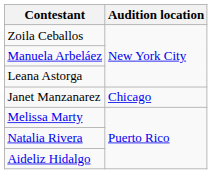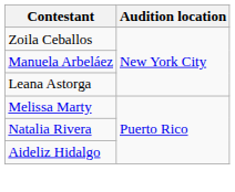 <table class="wikitable">
 <tr>
 <th>Contestant</th>
 <th>Audition location</th>
 </tr>
 <tr>
 <td>Zoila Ceballos</td>
 <td rowspan="3"><a href='#'>New York City</a></td>
 </tr>
 <tr>
 <td><a href='#'>Manuela Arbeláez</a></td>
 </tr>
 <tr>
 <td>Leana Astorga</td>
 </tr>
 <tr>
-<td>Janet Manzanarez</td>
-<td><a href='#'>Chicago</a></td>
-</tr>
-<tr>
 <td><a href='#'>Melissa Marty</a></td>
 <td rowspan="3"><a href='#'>Puerto Rico</a></td>
 </tr>
 <tr>
 <td><a href='#'>Natalia Rivera</a></td>
 </tr>
 <tr>
 <td><a href='#'>Aideliz Hidalgo</a></td>
 </tr>
 </table>
